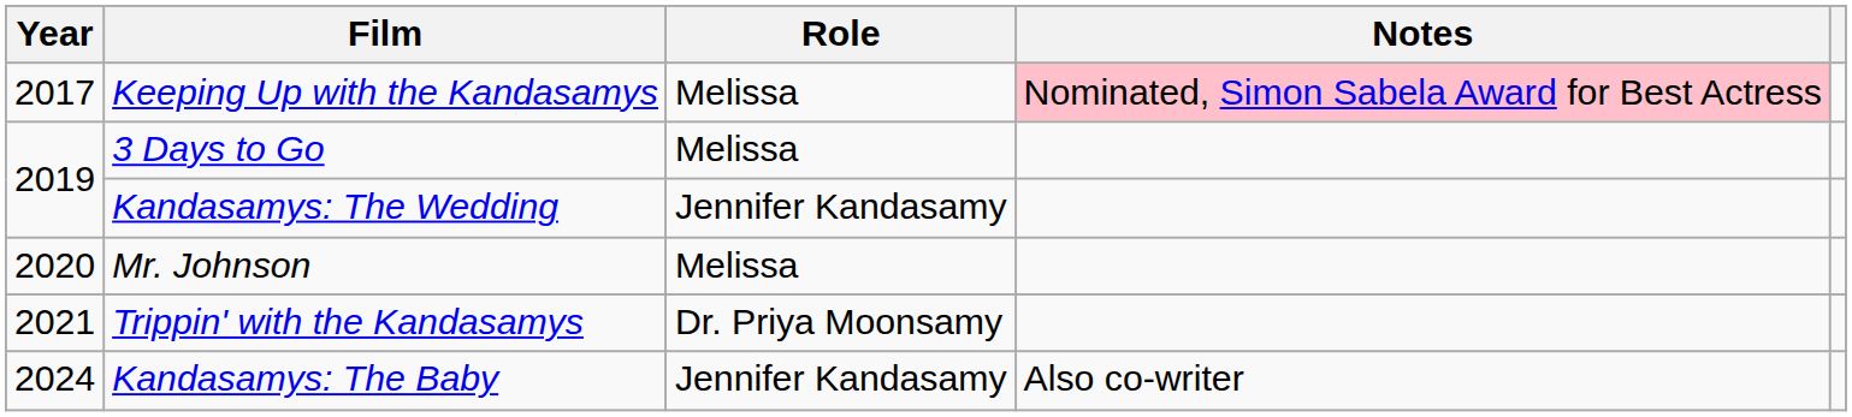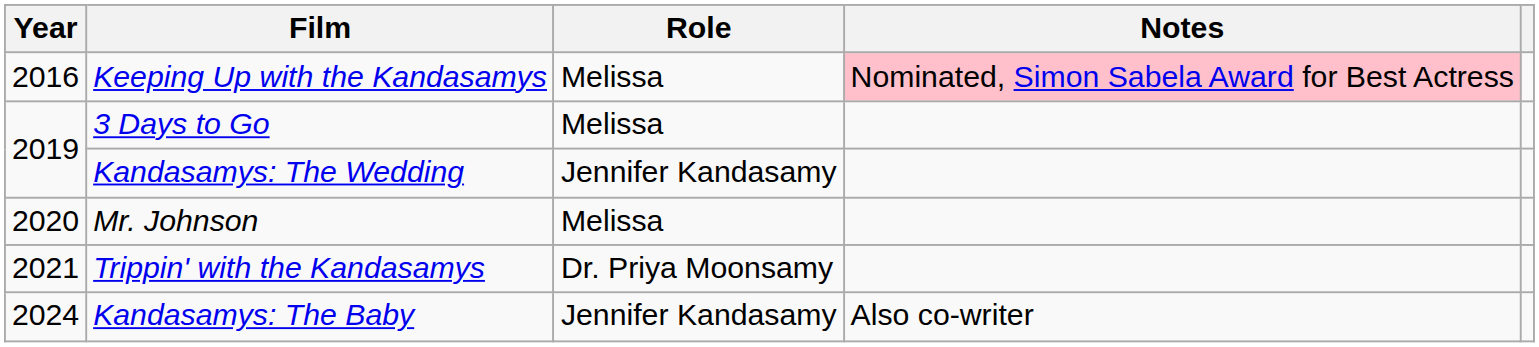 <table class="wikitable sortable">
 <tr>
 <th>Year</th>
 <th>Film</th>
 <th>Role</th>
 <th>Notes</th>
 <th scope="col" class="unsortable"></th>
 </tr>
 <tr>
-<td>2017</td>
+<td>2016</td>
 <td><em><a href='#'>Keeping Up with the Kandasamys</a></em></td>
 <td>Melissa</td>
 <td style="background: pink;">Nominated, <a href='#'>Simon Sabela Award</a> for Best Actress</td>
 <td style="text-align: center;"></td>
 </tr>
 <tr>
 <td rowspan="2">2019</td>
 <td><em><a href='#'>3 Days to Go</a></em></td>
 <td>Melissa</td>
 <td></td>
 <td style="text-align: center;"></td>
 </tr>
 <tr>
 <td><em><a href='#'>Kandasamys: The Wedding</a></em></td>
 <td>Jennifer Kandasamy</td>
 <td></td>
 <td style="text-align: center;"></td>
 </tr>
 <tr>
 <td>2020</td>
 <td><em>Mr. Johnson</em></td>
 <td>Melissa</td>
 <td></td>
 <td style="text-align: center;"></td>
 </tr>
 <tr>
 <td>2021</td>
 <td><em><a href='#'>Trippin' with the Kandasamys</a></em></td>
 <td>Dr. Priya Moonsamy</td>
 <td></td>
 <td style="text-align: center;"></td>
 </tr>
 <tr>
 <td>2024</td>
 <td><em><a href='#'>Kandasamys: The Baby</a></em></td>
 <td>Jennifer Kandasamy</td>
 <td>Also co-writer</td>
 <td style="text-align: center;"></td>
 </tr>
 </table>
